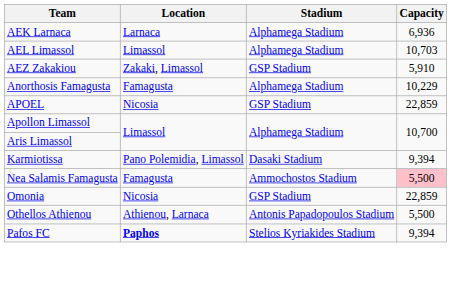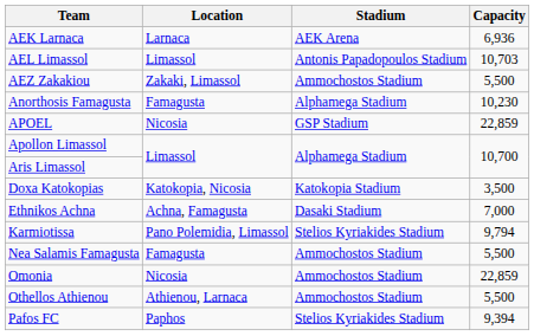 <table class="wikitable sortable">
 <tr>
 <th>Team</th>
 <th>Location</th>
 <th>Stadium</th>
 <th>Capacity</th>
 </tr>
 <tr>
 <td><a href='#'>AEK Larnaca</a></td>
 <td><a href='#'>Larnaca</a></td>
-<td><a href='#'>Alphamega Stadium</a></td>
+<td><a href='#'>AEK Arena</a></td>
 <td align="center">6,936</td>
 </tr>
 <tr>
 <td><a href='#'>AEL Limassol</a></td>
 <td><a href='#'>Limassol</a></td>
-<td><a href='#'>Alphamega Stadium</a></td>
+<td><a href='#'>Antonis Papadopoulos Stadium</a></td>
 <td align="center">10,703</td>
 </tr>
 <tr>
 <td><a href='#'>AEZ Zakakiou</a></td>
 <td><a href='#'>Zakaki</a>, <a href='#'>Limassol</a></td>
-<td><a href='#'>GSP Stadium</a></td>
-<td align="center">5,910</td>
+<td><a href='#'>Ammochostos Stadium</a></td>
+<td align="center">5,500</td>
 </tr>
 <tr>
 <td><a href='#'>Anorthosis Famagusta</a></td>
 <td><a href='#'>Famagusta</a></td>
 <td><a href='#'>Alphamega Stadium</a></td>
-<td align="center">10,229</td>
+<td align="center">10,230</td>
 </tr>
 <tr>
 <td><a href='#'>APOEL</a></td>
 <td><a href='#'>Nicosia</a></td>
 <td><a href='#'>GSP Stadium</a></td>
 <td align="center">22,859</td>
 </tr>
 <tr>
 <td><a href='#'>Apollon Limassol</a></td>
 <td rowspan="2"><a href='#'>Limassol</a></td>
 <td rowspan="2"><a href='#'>Alphamega Stadium</a></td>
 <td rowspan="2" align="center">10,700</td>
 </tr>
 <tr>
 <td><a href='#'>Aris Limassol</a></td>
 </tr>
 <tr>
+<td><a href='#'>Doxa Katokopias</a></td>
+<td><a href='#'>Katokopia</a>, <a href='#'>Nicosia</a></td>
+<td><a href='#'>Katokopia Stadium</a></td>
+<td align="center">3,500</td>
+</tr>
+<tr>
+<td><a href='#'>Ethnikos Achna</a></td>
+<td><a href='#'>Achna</a>, <a href='#'>Famagusta</a></td>
+<td><a href='#'>Dasaki Stadium</a></td>
+<td align="center">7,000</td>
+</tr>
+<tr>
 <td><a href='#'>Karmiotissa</a></td>
 <td><a href='#'>Pano Polemidia</a>, <a href='#'>Limassol</a></td>
-<td><a href='#'>Dasaki Stadium</a></td>
-<td align="center">9,394</td>
+<td><a href='#'>Stelios Kyriakides Stadium</a></td>
+<td align="center">9,794</td>
 </tr>
 <tr>
 <td><a href='#'>Nea Salamis Famagusta</a></td>
 <td><a href='#'>Famagusta</a></td>
 <td><a href='#'>Ammochostos Stadium</a></td>
-<td align="center" style="background: pink;">5,500</td>
+<td align="center">5,500</td>
 </tr>
 <tr>
 <td><a href='#'>Omonia</a></td>
 <td><a href='#'>Nicosia</a></td>
-<td><a href='#'>GSP Stadium</a></td>
+<td><a href='#'>Ammochostos Stadium</a></td>
 <td align="center">22,859</td>
 </tr>
 <tr>
 <td><a href='#'>Othellos Athienou</a></td>
 <td><a href='#'>Athienou</a>, <a href='#'>Larnaca</a></td>
-<td><a href='#'>Antonis Papadopoulos Stadium</a></td>
+<td><a href='#'>Ammochostos Stadium</a></td>
 <td align="center">5,500</td>
 </tr>
 <tr>
 <td><a href='#'>Pafos FC</a></td>
-<td><strong><a href='#'>Paphos</a></strong></td>
+<td><a href='#'>Paphos</a></td>
 <td><a href='#'>Stelios Kyriakides Stadium</a></td>
 <td align="center">9,394</td>
 </tr>
 </table>
